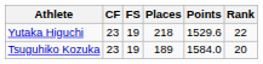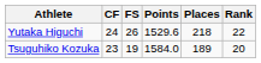 <table class="wikitable" border="1" style="font-size:90%">
 <tr>
 <th>Athlete</th>
 <th>CF</th>
 <th>FS</th>
+<th>Points</th>
 <th>Places</th>
-<th>Points</th>
 <th>Rank</th>
 </tr>
 <tr align=center>
 <td align=left><a href='#'>Yutaka Higuchi</a></td>
-<td>23</td>
-<td>19</td>
+<td>24</td>
+<td>26</td>
+<td>1529.6</td>
 <td>218</td>
-<td>1529.6</td>
 <td>22</td>
 </tr>
 <tr align=center>
 <td align=left><a href='#'>Tsuguhiko Kozuka</a></td>
 <td>23</td>
 <td>19</td>
+<td>1584.0</td>
 <td>189</td>
-<td>1584.0</td>
 <td>20</td>
 </tr>
 </table>
